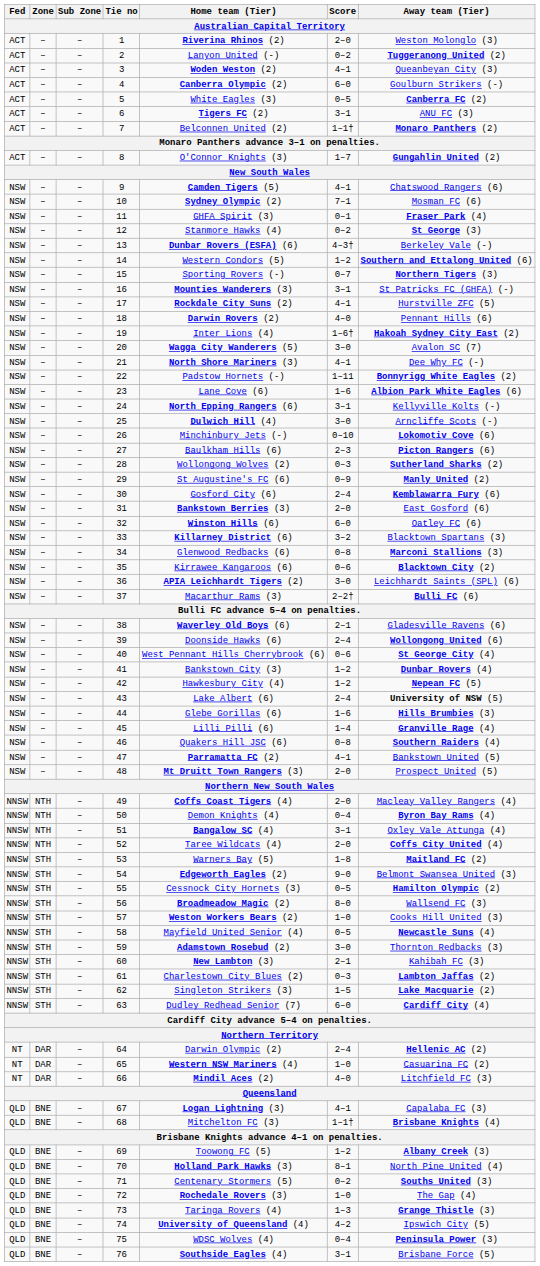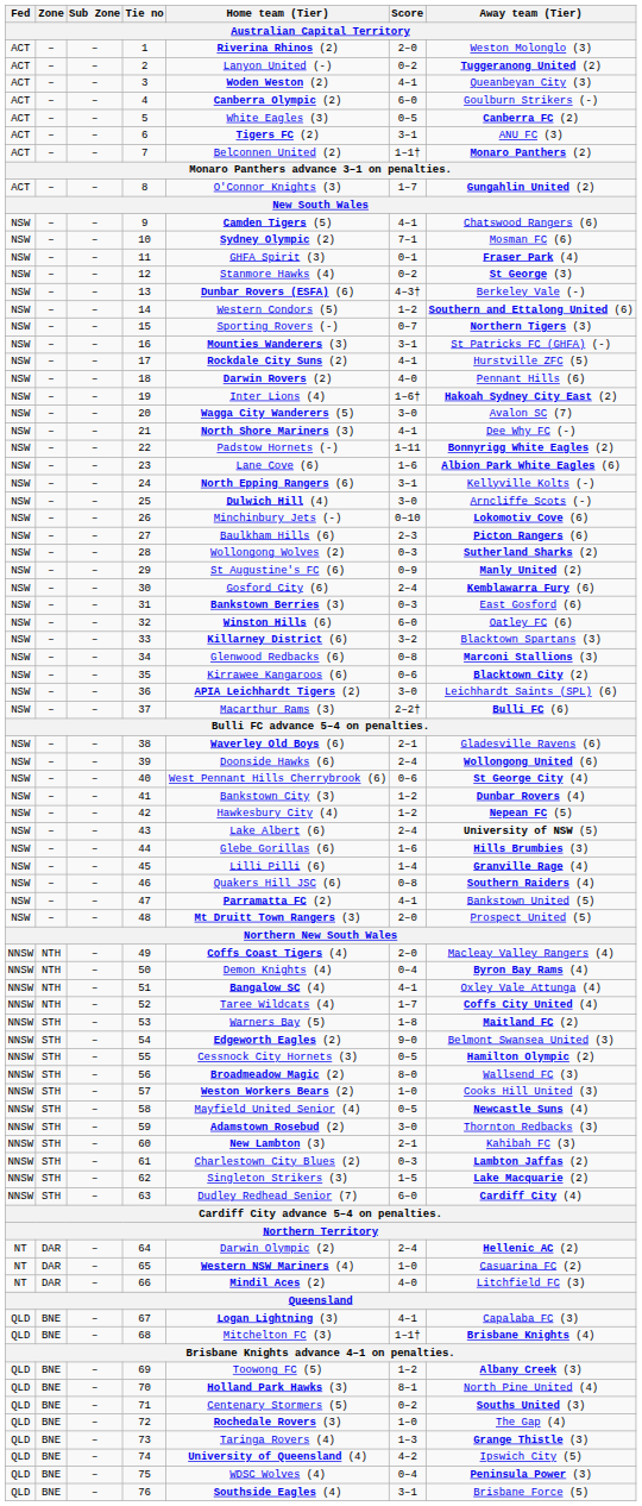 <table class="wikitable" style="text-align:center">
 <tr>
 <th>Fed</th>
 <th>Zone</th>
 <th>Sub Zone</th>
 <th>Tie no</th>
 <th>Home team (Tier)</th>
 <th>Score</th>
 <th>Away team (Tier)</th>
 </tr>
 <tr>
 <th colspan=7><a href='#'>Australian Capital Territory</a></th>
 </tr>
 <tr>
 <td>ACT</td>
 <td>–</td>
 <td>–</td>
 <td>1</td>
 <td><strong><a href='#'>Riverina Rhinos</a></strong> (2)</td>
 <td>2–0</td>
 <td><a href='#'>Weston Molonglo</a> (3)</td>
 </tr>
 <tr>
 <td>ACT</td>
 <td>–</td>
 <td>–</td>
 <td>2</td>
 <td><a href='#'>Lanyon United</a> (-)</td>
 <td>0–2</td>
 <td><strong><a href='#'>Tuggeranong United</a></strong> (2)</td>
 </tr>
 <tr>
 <td>ACT</td>
 <td>–</td>
 <td>–</td>
 <td>3</td>
 <td><strong><a href='#'>Woden Weston</a></strong> (2)</td>
 <td>4–1</td>
 <td><a href='#'>Queanbeyan City</a> (3)</td>
 </tr>
 <tr>
 <td>ACT</td>
 <td>–</td>
 <td>–</td>
 <td>4</td>
 <td><strong><a href='#'>Canberra Olympic</a></strong> (2)</td>
 <td>6–0</td>
 <td><a href='#'>Goulburn Strikers</a> (-)</td>
 </tr>
 <tr>
 <td>ACT</td>
 <td>–</td>
 <td>–</td>
 <td>5</td>
 <td><a href='#'>White Eagles</a> (3)</td>
 <td>0–5</td>
 <td><strong><a href='#'>Canberra FC</a></strong> (2)</td>
 </tr>
 <tr>
 <td>ACT</td>
 <td>–</td>
 <td>–</td>
 <td>6</td>
 <td><strong><a href='#'>Tigers FC</a></strong> (2)</td>
 <td>3–1</td>
 <td><a href='#'>ANU FC</a> (3)</td>
 </tr>
 <tr>
 <td>ACT</td>
 <td>–</td>
 <td>–</td>
 <td>7</td>
 <td><a href='#'>Belconnen United</a> (2)</td>
 <td>1–1†</td>
 <td><strong><a href='#'>Monaro Panthers</a></strong> (2)</td>
 </tr>
 <tr>
 <th colspan=7>Monaro Panthers advance 3–1 on penalties.</th>
 </tr>
 <tr>
 <td>ACT</td>
 <td>–</td>
 <td>–</td>
 <td>8</td>
 <td><a href='#'>O'Connor Knights</a> (3)</td>
 <td>1–7</td>
 <td><strong><a href='#'>Gungahlin United</a></strong> (2)</td>
 </tr>
 <tr>
 <th colspan=7><a href='#'>New South Wales</a></th>
 </tr>
 <tr>
 <td>NSW</td>
 <td>–</td>
 <td>–</td>
 <td>9</td>
 <td><strong><a href='#'>Camden Tigers</a></strong> (5)</td>
 <td>4–1</td>
 <td><a href='#'>Chatswood Rangers</a> (6)</td>
 </tr>
 <tr>
 <td>NSW</td>
 <td>–</td>
 <td>–</td>
 <td>10</td>
 <td><strong><a href='#'>Sydney Olympic</a></strong> (2)</td>
 <td>7–1</td>
 <td><a href='#'>Mosman FC</a> (6)</td>
 </tr>
 <tr>
 <td>NSW</td>
 <td>–</td>
 <td>–</td>
 <td>11</td>
 <td><a href='#'>GHFA Spirit</a> (3)</td>
 <td>0–1</td>
 <td><strong><a href='#'>Fraser Park</a></strong> (4)</td>
 </tr>
 <tr>
 <td>NSW</td>
 <td>–</td>
 <td>–</td>
 <td>12</td>
 <td><a href='#'>Stanmore Hawks</a> (4)</td>
 <td>0–2</td>
 <td><strong><a href='#'>St George</a></strong> (3)</td>
 </tr>
 <tr>
 <td>NSW</td>
 <td>–</td>
 <td>–</td>
 <td>13</td>
 <td><strong><a href='#'>Dunbar Rovers (ESFA)</a></strong> (6)</td>
 <td>4–3†</td>
 <td><a href='#'>Berkeley Vale</a> (-)</td>
 </tr>
 <tr>
 <td>NSW</td>
 <td>–</td>
 <td>–</td>
 <td>14</td>
 <td><a href='#'>Western Condors</a> (5)</td>
 <td>1–2</td>
 <td><strong><a href='#'>Southern and Ettalong United</a></strong> (6)</td>
 </tr>
 <tr>
 <td>NSW</td>
 <td>–</td>
 <td>–</td>
 <td>15</td>
 <td><a href='#'>Sporting Rovers</a> (-)</td>
 <td>0–7</td>
 <td><strong><a href='#'>Northern Tigers</a></strong> (3)</td>
 </tr>
 <tr>
 <td>NSW</td>
 <td>–</td>
 <td>–</td>
 <td>16</td>
 <td><strong><a href='#'>Mounties Wanderers</a></strong> (3)</td>
 <td>3–1</td>
 <td><a href='#'>St Patricks FC (GHFA)</a> (-)</td>
 </tr>
 <tr>
 <td>NSW</td>
 <td>–</td>
 <td>–</td>
 <td>17</td>
 <td><strong><a href='#'>Rockdale City Suns</a></strong> (2)</td>
 <td>4–1</td>
 <td><a href='#'>Hurstville ZFC</a> (5)</td>
 </tr>
 <tr>
 <td>NSW</td>
 <td>–</td>
 <td>–</td>
 <td>18</td>
 <td><strong><a href='#'>Darwin Rovers</a></strong> (2)</td>
 <td>4–0</td>
 <td><a href='#'>Pennant Hills</a> (6)</td>
 </tr>
 <tr>
 <td>NSW</td>
 <td>–</td>
 <td>–</td>
 <td>19</td>
 <td><a href='#'>Inter Lions</a> (4)</td>
 <td>1–6†</td>
 <td><strong><a href='#'>Hakoah Sydney City East</a></strong> (2)</td>
 </tr>
 <tr>
 <td>NSW</td>
 <td>–</td>
 <td>–</td>
 <td>20</td>
 <td><strong><a href='#'>Wagga City Wanderers</a></strong> (5)</td>
 <td>3–0</td>
 <td><a href='#'>Avalon SC</a> (7)</td>
 </tr>
 <tr>
 <td>NSW</td>
 <td>–</td>
 <td>–</td>
 <td>21</td>
 <td><strong><a href='#'>North Shore Mariners</a></strong> (3)</td>
 <td>4–1</td>
 <td><a href='#'>Dee Why FC</a> (-)</td>
 </tr>
 <tr>
 <td>NSW</td>
 <td>–</td>
 <td>–</td>
 <td>22</td>
 <td><a href='#'>Padstow Hornets</a> (-)</td>
 <td>1–11</td>
 <td><strong><a href='#'>Bonnyrigg White Eagles</a></strong> (2)</td>
 </tr>
 <tr>
 <td>NSW</td>
 <td>–</td>
 <td>–</td>
 <td>23</td>
 <td><a href='#'>Lane Cove</a> (6)</td>
 <td>1–6</td>
 <td><strong><a href='#'>Albion Park White Eagles</a></strong> (6)</td>
 </tr>
 <tr>
 <td>NSW</td>
 <td>–</td>
 <td>–</td>
 <td>24</td>
 <td><strong><a href='#'>North Epping Rangers</a></strong> (6)</td>
 <td>3–1</td>
 <td><a href='#'>Kellyville Kolts</a> (-)</td>
 </tr>
 <tr>
 <td>NSW</td>
 <td>–</td>
 <td>–</td>
 <td>25</td>
 <td><strong><a href='#'>Dulwich Hill</a></strong> (4)</td>
 <td>3–0</td>
 <td><a href='#'>Arncliffe Scots</a> (-)</td>
 </tr>
 <tr>
 <td>NSW</td>
 <td>–</td>
 <td>–</td>
 <td>26</td>
 <td><a href='#'>Minchinbury Jets</a> (-)</td>
 <td>0–10</td>
 <td><strong><a href='#'>Lokomotiv Cove</a></strong> (6)</td>
 </tr>
 <tr>
 <td>NSW</td>
 <td>–</td>
 <td>–</td>
 <td>27</td>
 <td><a href='#'>Baulkham Hills</a> (6)</td>
 <td>2–3</td>
 <td><strong><a href='#'>Picton Rangers</a></strong> (6)</td>
 </tr>
 <tr>
 <td>NSW</td>
 <td>–</td>
 <td>–</td>
 <td>28</td>
 <td><a href='#'>Wollongong Wolves</a> (2)</td>
 <td>0–3</td>
 <td><strong><a href='#'>Sutherland Sharks</a></strong> (2)</td>
 </tr>
 <tr>
 <td>NSW</td>
 <td>–</td>
 <td>–</td>
 <td>29</td>
 <td><a href='#'>St Augustine's FC</a> (6)</td>
 <td>0–9</td>
 <td><strong><a href='#'>Manly United</a></strong> (2)</td>
 </tr>
 <tr>
 <td>NSW</td>
 <td>–</td>
 <td>–</td>
 <td>30</td>
 <td><a href='#'>Gosford City</a> (6)</td>
 <td>2–4</td>
 <td><strong><a href='#'>Kemblawarra Fury</a></strong> (6)</td>
 </tr>
 <tr>
 <td>NSW</td>
 <td>–</td>
 <td>–</td>
 <td>31</td>
 <td><strong><a href='#'>Bankstown Berries</a></strong> (3)</td>
-<td>2–0</td>
+<td>0–3</td>
 <td><a href='#'>East Gosford</a> (6)</td>
 </tr>
 <tr>
 <td>NSW</td>
 <td>–</td>
 <td>–</td>
 <td>32</td>
 <td><strong><a href='#'>Winston Hills</a></strong> (6)</td>
 <td>6–0</td>
 <td><a href='#'>Oatley FC</a> (6)</td>
 </tr>
 <tr>
 <td>NSW</td>
 <td>–</td>
 <td>–</td>
 <td>33</td>
 <td><strong><a href='#'>Killarney District</a></strong> (6)</td>
 <td>3–2</td>
 <td><a href='#'>Blacktown Spartans</a> (3)</td>
 </tr>
 <tr>
 <td>NSW</td>
 <td>–</td>
 <td>–</td>
 <td>34</td>
 <td><a href='#'>Glenwood Redbacks</a> (6)</td>
 <td>0–8</td>
 <td><strong><a href='#'>Marconi Stallions</a></strong> (3)</td>
 </tr>
 <tr>
 <td>NSW</td>
 <td>–</td>
 <td>–</td>
 <td>35</td>
 <td><a href='#'>Kirrawee Kangaroos</a> (6)</td>
 <td>0–6</td>
 <td><strong><a href='#'>Blacktown City</a></strong> (2)</td>
 </tr>
 <tr>
 <td>NSW</td>
 <td>–</td>
 <td>–</td>
 <td>36</td>
 <td><strong><a href='#'>APIA Leichhardt Tigers</a></strong> (2)</td>
 <td>3–0</td>
 <td><a href='#'>Leichhardt Saints (SPL)</a> (6)</td>
 </tr>
 <tr>
 <td>NSW</td>
 <td>–</td>
 <td>–</td>
 <td>37</td>
 <td><a href='#'>Macarthur Rams</a> (3)</td>
 <td>2–2†</td>
 <td><strong><a href='#'>Bulli FC</a></strong> (6)</td>
 </tr>
 <tr>
 <th colspan=7>Bulli FC advance 5–4 on penalties.</th>
 </tr>
 <tr>
 <td>NSW</td>
 <td>–</td>
 <td>–</td>
 <td>38</td>
 <td><strong><a href='#'>Waverley Old Boys</a></strong> (6)</td>
 <td>2–1</td>
 <td><a href='#'>Gladesville Ravens</a> (6)</td>
 </tr>
 <tr>
 <td>NSW</td>
 <td>–</td>
 <td>–</td>
 <td>39</td>
 <td><a href='#'>Doonside Hawks</a> (6)</td>
 <td>2–4</td>
 <td><strong><a href='#'>Wollongong United</a></strong> (6)</td>
 </tr>
 <tr>
 <td>NSW</td>
 <td>–</td>
 <td>–</td>
 <td>40</td>
 <td><a href='#'>West Pennant Hills Cherrybrook</a> (6)</td>
 <td>0–6</td>
 <td><strong><a href='#'>St George City</a></strong> (4)</td>
 </tr>
 <tr>
 <td>NSW</td>
 <td>–</td>
 <td>–</td>
 <td>41</td>
 <td><a href='#'>Bankstown City</a> (3)</td>
 <td>1–2</td>
 <td><strong><a href='#'>Dunbar Rovers</a></strong> (4)</td>
 </tr>
 <tr>
 <td>NSW</td>
 <td>–</td>
 <td>–</td>
 <td>42</td>
 <td><a href='#'>Hawkesbury City</a> (4)</td>
 <td>1–2</td>
 <td><strong><a href='#'>Nepean FC</a></strong> (5)</td>
 </tr>
 <tr>
 <td>NSW</td>
 <td>–</td>
 <td>–</td>
 <td>43</td>
 <td><a href='#'>Lake Albert</a> (6)</td>
 <td>2–4</td>
 <td><strong>University of NSW</strong> (5)</td>
 </tr>
 <tr>
 <td>NSW</td>
 <td>–</td>
 <td>–</td>
 <td>44</td>
 <td><a href='#'>Glebe Gorillas</a> (6)</td>
 <td>1–6</td>
 <td><strong><a href='#'>Hills Brumbies</a></strong> (3)</td>
 </tr>
 <tr>
 <td>NSW</td>
 <td>–</td>
 <td>–</td>
 <td>45</td>
 <td><a href='#'>Lilli Pilli</a> (6)</td>
 <td>1–4</td>
 <td><strong><a href='#'>Granville Rage</a></strong> (4)</td>
 </tr>
 <tr>
 <td>NSW</td>
 <td>–</td>
 <td>–</td>
 <td>46</td>
 <td><a href='#'>Quakers Hill JSC</a> (6)</td>
 <td>0–8</td>
 <td><strong><a href='#'>Southern Raiders</a></strong> (4)</td>
 </tr>
 <tr>
 <td>NSW</td>
 <td>–</td>
 <td>–</td>
 <td>47</td>
 <td><strong><a href='#'>Parramatta FC</a></strong> (2)</td>
 <td>4–1</td>
 <td><a href='#'>Bankstown United</a> (5)</td>
 </tr>
 <tr>
 <td>NSW</td>
 <td>–</td>
 <td>–</td>
 <td>48</td>
 <td><strong><a href='#'>Mt Druitt Town Rangers</a></strong> (3)</td>
 <td>2–0</td>
 <td><a href='#'>Prospect United</a> (5)</td>
 </tr>
 <tr>
 <th colspan=7><a href='#'>Northern New South Wales</a></th>
 </tr>
 <tr>
 <td>NNSW</td>
 <td>NTH</td>
 <td>–</td>
 <td>49</td>
 <td><strong><a href='#'>Coffs Coast Tigers</a></strong> (4)</td>
 <td>2–0</td>
 <td><a href='#'>Macleay Valley Rangers</a> (4)</td>
 </tr>
 <tr>
 <td>NNSW</td>
 <td>NTH</td>
 <td>–</td>
 <td>50</td>
 <td><a href='#'>Demon Knights</a> (4)</td>
 <td>0–4</td>
 <td><strong><a href='#'>Byron Bay Rams</a></strong> (4)</td>
 </tr>
 <tr>
 <td>NNSW</td>
 <td>NTH</td>
 <td>–</td>
 <td>51</td>
 <td><strong><a href='#'>Bangalow SC</a></strong> (4)</td>
-<td>3–1</td>
+<td>4–1</td>
 <td><a href='#'>Oxley Vale Attunga</a> (4)</td>
 </tr>
 <tr>
 <td>NNSW</td>
 <td>NTH</td>
 <td>–</td>
 <td>52</td>
 <td><a href='#'>Taree Wildcats</a> (4)</td>
-<td>2–0</td>
+<td>1–7</td>
 <td><strong><a href='#'>Coffs City United</a></strong> (4)</td>
 </tr>
 <tr>
 <td>NNSW</td>
 <td>STH</td>
 <td>–</td>
 <td>53</td>
 <td><a href='#'>Warners Bay</a> (5)</td>
 <td>1–8</td>
 <td><strong><a href='#'>Maitland FC</a></strong> (2)</td>
 </tr>
 <tr>
 <td>NNSW</td>
 <td>STH</td>
 <td>–</td>
 <td>54</td>
 <td><strong><a href='#'>Edgeworth Eagles</a></strong> (2)</td>
 <td>9–0</td>
 <td><a href='#'>Belmont Swansea United</a> (3)</td>
 </tr>
 <tr>
 <td>NNSW</td>
 <td>STH</td>
 <td>–</td>
 <td>55</td>
 <td><a href='#'>Cessnock City Hornets</a> (3)</td>
 <td>0–5</td>
 <td><strong><a href='#'>Hamilton Olympic</a></strong> (2)</td>
 </tr>
 <tr>
 <td>NNSW</td>
 <td>STH</td>
 <td>–</td>
 <td>56</td>
 <td><strong><a href='#'>Broadmeadow Magic</a></strong> (2)</td>
 <td>8–0</td>
 <td><a href='#'>Wallsend FC</a> (3)</td>
 </tr>
 <tr>
 <td>NNSW</td>
 <td>STH</td>
 <td>–</td>
 <td>57</td>
 <td><strong><a href='#'>Weston Workers Bears</a></strong> (2)</td>
 <td>1–0</td>
 <td><a href='#'>Cooks Hill United</a> (3)</td>
 </tr>
 <tr>
 <td>NNSW</td>
 <td>STH</td>
 <td>–</td>
 <td>58</td>
 <td><a href='#'>Mayfield United Senior</a> (4)</td>
 <td>0–5</td>
 <td><strong><a href='#'>Newcastle Suns</a></strong> (4)</td>
 </tr>
 <tr>
 <td>NNSW</td>
 <td>STH</td>
 <td>–</td>
 <td>59</td>
 <td><strong><a href='#'>Adamstown Rosebud</a></strong> (2)</td>
 <td>3–0</td>
 <td><a href='#'>Thornton Redbacks</a> (3)</td>
 </tr>
 <tr>
 <td>NNSW</td>
 <td>STH</td>
 <td>–</td>
 <td>60</td>
 <td><strong><a href='#'>New Lambton</a></strong> (3)</td>
 <td>2–1</td>
 <td><a href='#'>Kahibah FC</a> (3)</td>
 </tr>
 <tr>
 <td>NNSW</td>
 <td>STH</td>
 <td>–</td>
 <td>61</td>
 <td><a href='#'>Charlestown City Blues</a> (2)</td>
 <td>0–3</td>
 <td><strong><a href='#'>Lambton Jaffas</a></strong> (2)</td>
 </tr>
 <tr>
 <td>NNSW</td>
 <td>STH</td>
 <td>–</td>
 <td>62</td>
 <td><a href='#'>Singleton Strikers</a> (3)</td>
 <td>1–5</td>
 <td><strong><a href='#'>Lake Macquarie</a></strong> (2)</td>
 </tr>
 <tr>
 <td>NNSW</td>
 <td>STH</td>
 <td>–</td>
 <td>63</td>
 <td><a href='#'>Dudley Redhead Senior</a> (7)</td>
 <td>6–0</td>
 <td><strong><a href='#'>Cardiff City</a></strong> (4)</td>
 </tr>
 <tr>
 <th colspan=7>Cardiff City advance 5–4 on penalties.</th>
 </tr>
 <tr>
 <th colspan=7><a href='#'>Northern Territory</a></th>
 </tr>
 <tr>
 <td>NT</td>
 <td>DAR</td>
 <td>–</td>
 <td>64</td>
 <td><a href='#'>Darwin Olympic</a> (2)</td>
 <td>2–4</td>
 <td><strong><a href='#'>Hellenic AC</a></strong> (2)</td>
 </tr>
 <tr>
 <td>NT</td>
 <td>DAR</td>
 <td>–</td>
 <td>65</td>
 <td><strong><a href='#'>Western NSW Mariners</a></strong> (4)</td>
 <td>1–0</td>
 <td><a href='#'>Casuarina FC</a> (2)</td>
 </tr>
 <tr>
 <td>NT</td>
 <td>DAR</td>
 <td>–</td>
 <td>66</td>
 <td><strong><a href='#'>Mindil Aces</a></strong> (2)</td>
 <td>4–0</td>
 <td><a href='#'>Litchfield FC</a> (3)</td>
 </tr>
 <tr>
 <th colspan=7><a href='#'>Queensland</a></th>
 </tr>
 <tr>
 <td>QLD</td>
 <td>BNE</td>
 <td>–</td>
 <td>67</td>
 <td><strong><a href='#'>Logan Lightning</a></strong> (3)</td>
 <td>4–1</td>
 <td><a href='#'>Capalaba FC</a> (3)</td>
 </tr>
 <tr>
 <td>QLD</td>
 <td>BNE</td>
 <td>–</td>
 <td>68</td>
 <td><a href='#'>Mitchelton FC</a> (3)</td>
 <td>1–1†</td>
 <td><strong><a href='#'>Brisbane Knights</a></strong> (4)</td>
 </tr>
 <tr>
 <th colspan=7>Brisbane Knights advance 4–1 on penalties.</th>
 </tr>
 <tr>
 <td>QLD</td>
 <td>BNE</td>
 <td>–</td>
 <td>69</td>
 <td><a href='#'>Toowong FC</a> (5)</td>
 <td>1–2</td>
 <td><strong><a href='#'>Albany Creek</a></strong> (3)</td>
 </tr>
 <tr>
 <td>QLD</td>
 <td>BNE</td>
 <td>–</td>
 <td>70</td>
 <td><strong><a href='#'>Holland Park Hawks</a></strong> (3)</td>
 <td>8–1</td>
 <td><a href='#'>North Pine United</a> (4)</td>
 </tr>
 <tr>
 <td>QLD</td>
 <td>BNE</td>
 <td>–</td>
 <td>71</td>
 <td><a href='#'>Centenary Stormers</a> (5)</td>
 <td>0–2</td>
 <td><strong><a href='#'>Souths United</a></strong> (3)</td>
 </tr>
 <tr>
 <td>QLD</td>
 <td>BNE</td>
 <td>–</td>
 <td>72</td>
 <td><strong><a href='#'>Rochedale Rovers</a></strong> (3)</td>
 <td>1–0</td>
 <td><a href='#'>The Gap</a> (4)</td>
 </tr>
 <tr>
 <td>QLD</td>
 <td>BNE</td>
 <td>–</td>
 <td>73</td>
 <td><a href='#'>Taringa Rovers</a> (4)</td>
 <td>1–3</td>
 <td><strong><a href='#'>Grange Thistle</a></strong> (3)</td>
 </tr>
 <tr>
 <td>QLD</td>
 <td>BNE</td>
 <td>–</td>
 <td>74</td>
 <td><strong><a href='#'>University of Queensland</a></strong> (4)</td>
 <td>4–2</td>
 <td><a href='#'>Ipswich City</a> (5)</td>
 </tr>
 <tr>
 <td>QLD</td>
 <td>BNE</td>
 <td>–</td>
 <td>75</td>
 <td><a href='#'>WDSC Wolves</a> (4)</td>
 <td>0–4</td>
 <td><strong><a href='#'>Peninsula Power</a></strong> (3)</td>
 </tr>
 <tr>
 <td>QLD</td>
 <td>BNE</td>
 <td>–</td>
 <td>76</td>
 <td><strong><a href='#'>Southside Eagles</a></strong> (4)</td>
 <td>3–1</td>
 <td><a href='#'>Brisbane Force</a> (5)</td>
 </tr>
 </table>
